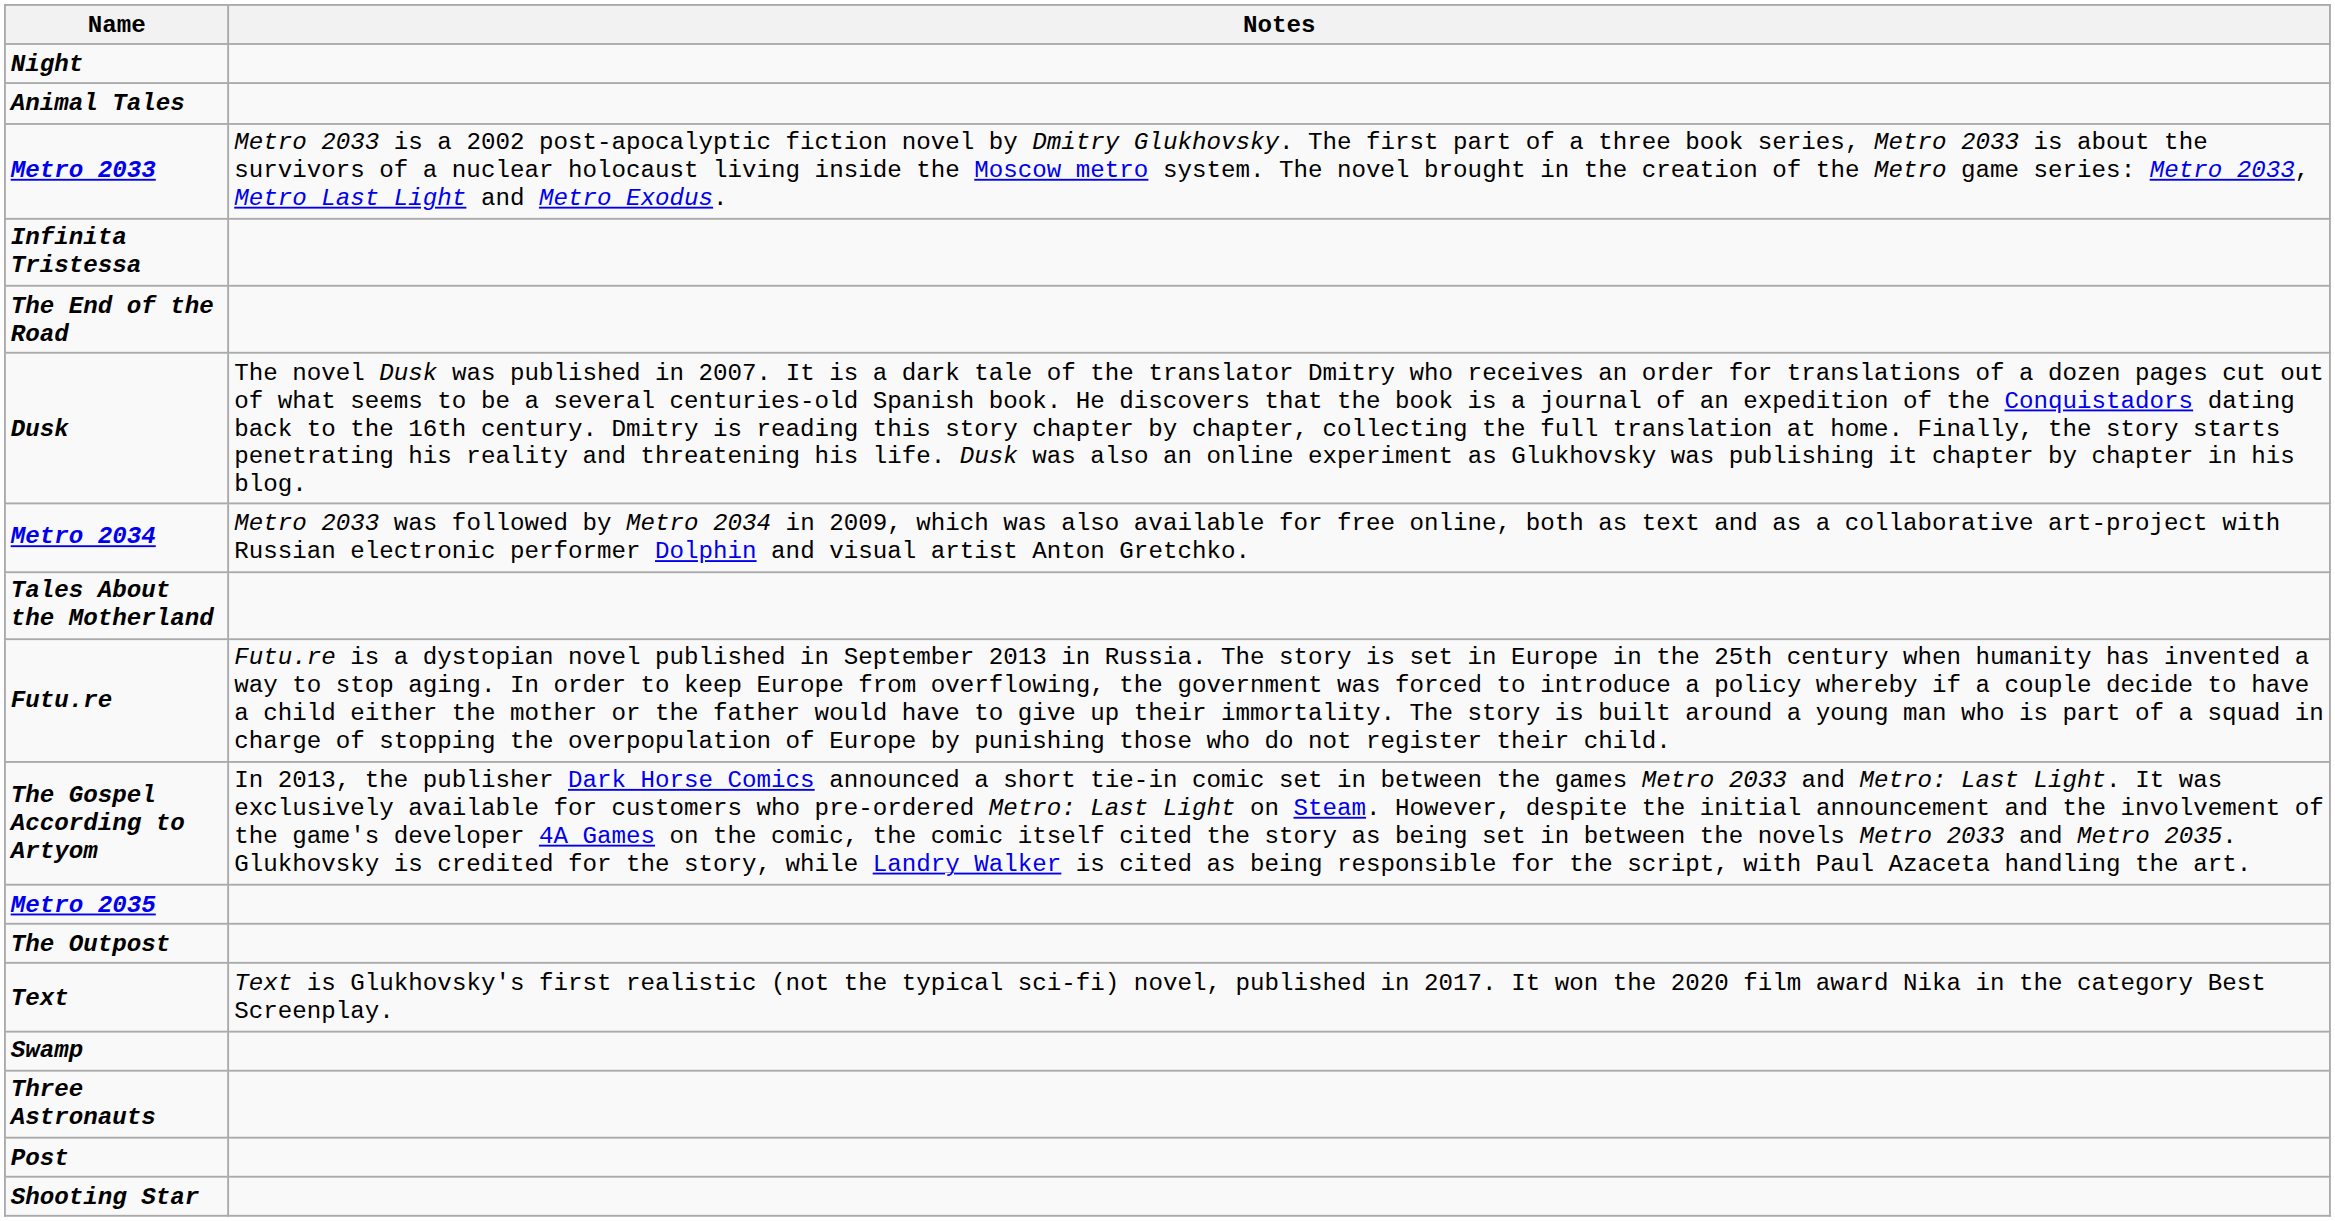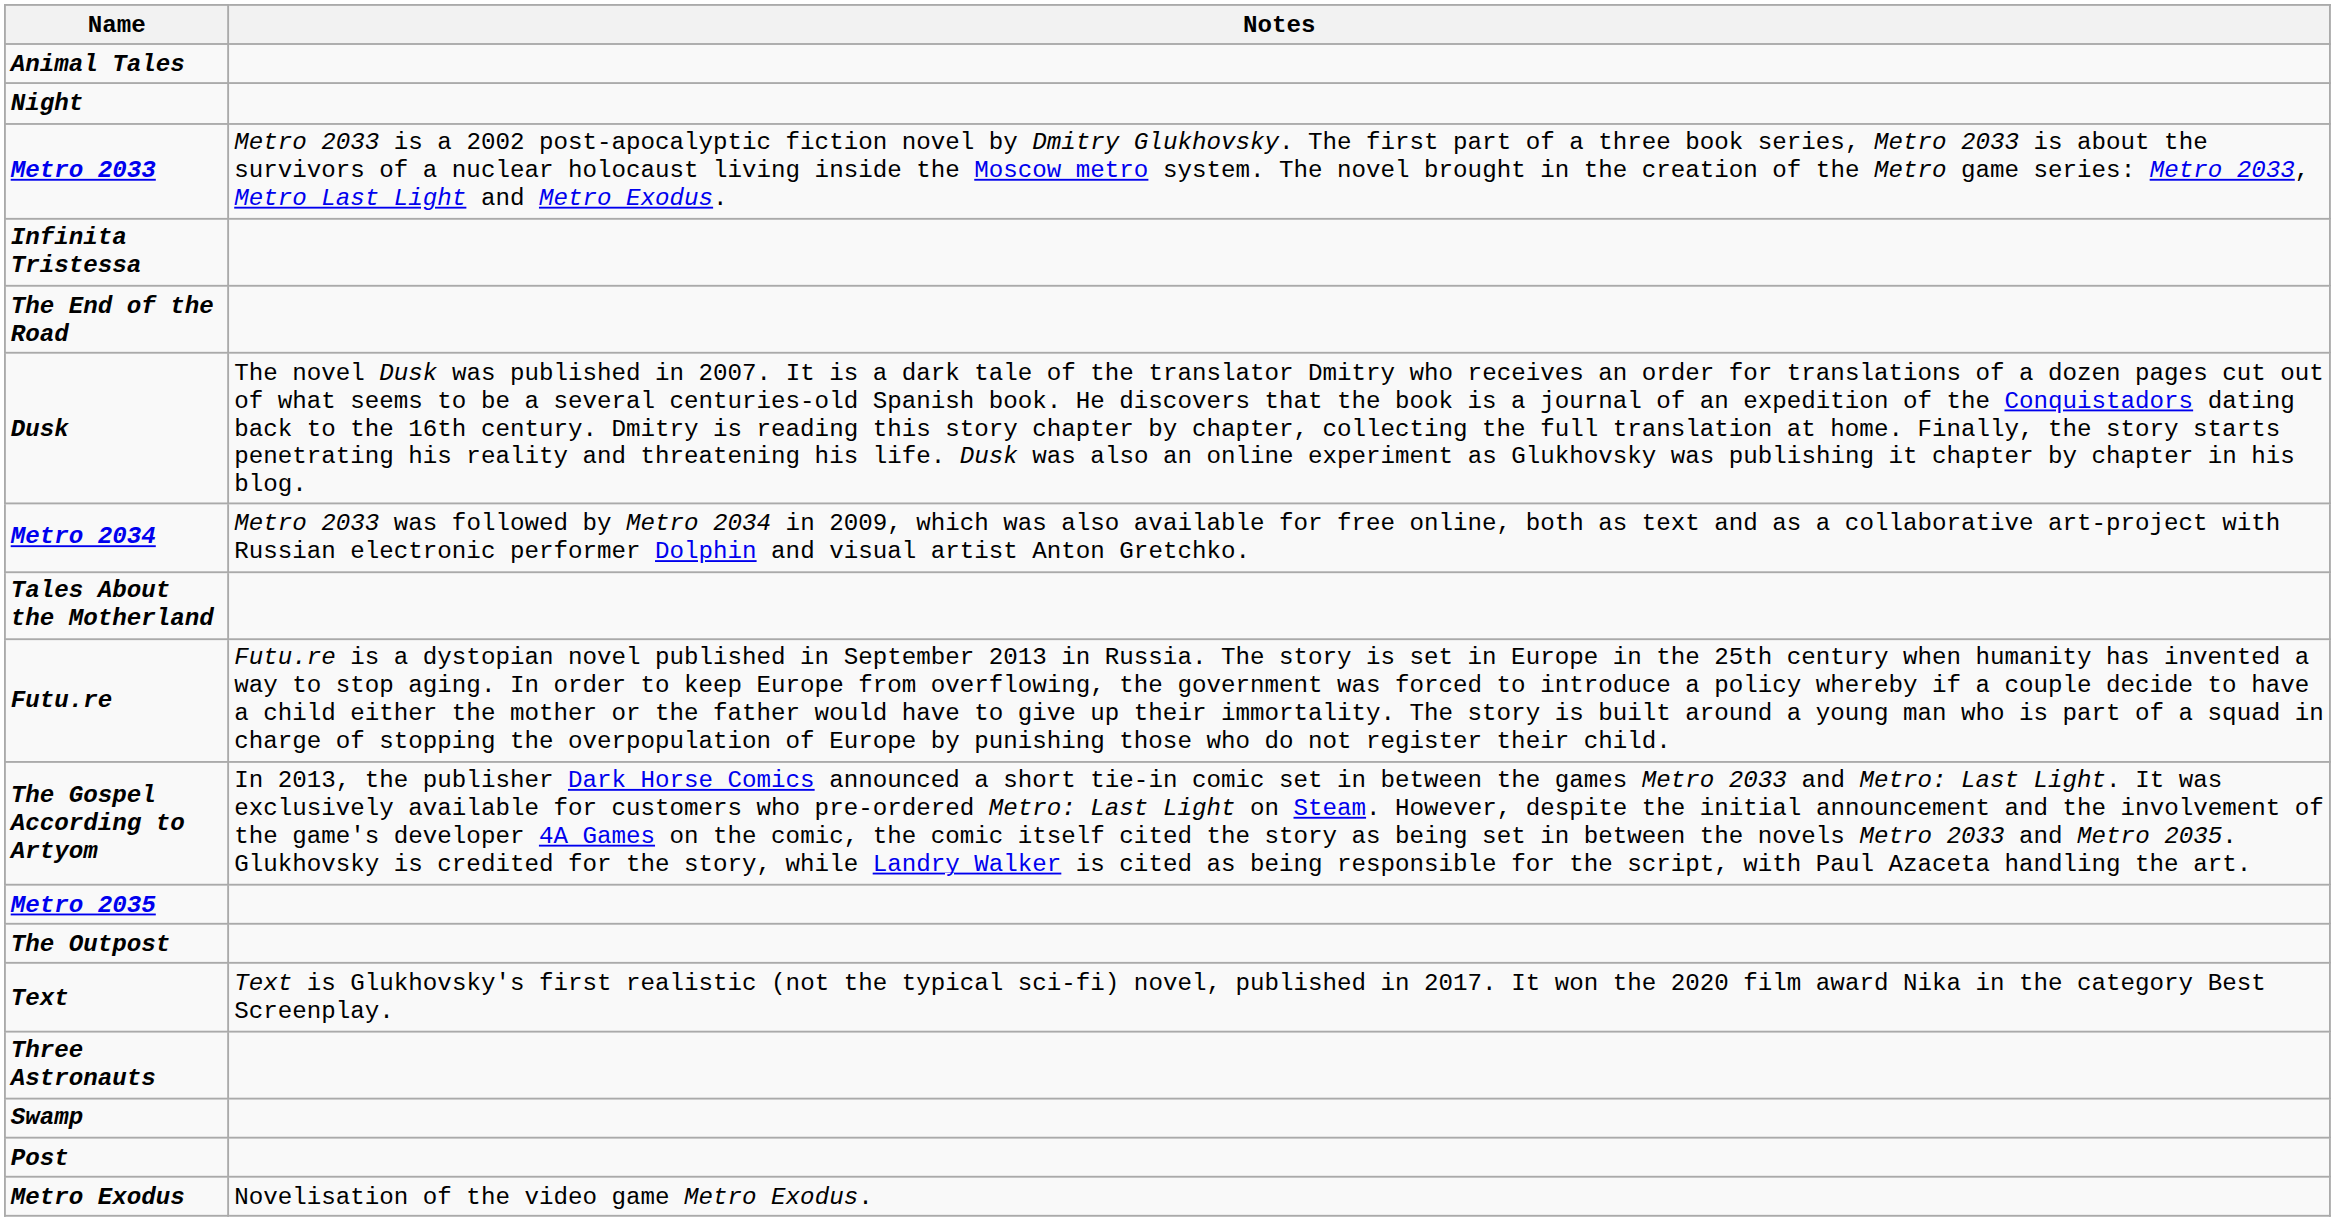 <table class="wikitable">
 <tr>
 <th>Name</th>
 <th>Notes</th>
 </tr>
 <tr>
-<td><strong><em>Night</em></strong></td>
+<td><strong><em>Animal Tales</em></strong></td>
 <td></td>
 </tr>
 <tr>
-<td><strong><em>Animal Tales</em></strong></td>
+<td><strong><em>Night</em></strong></td>
 <td></td>
 </tr>
 <tr>
 <td><strong><em><a href='#'>Metro 2033</a></em></strong></td>
 <td><em>Metro 2033</em> is a 2002 post-apocalyptic fiction novel by <em>Dmitry Glukhovsky</em>. The first part of a three book series, <em>Metro 2033</em> is about the survivors of a nuclear holocaust living inside the <a href='#'>Moscow metro</a> system. The novel brought in the creation of the <em>Metro</em> game series: <em><a href='#'>Metro 2033</a></em>, <em><a href='#'>Metro Last Light</a></em> and <em><a href='#'>Metro Exodus</a></em>.</td>
 </tr>
 <tr>
 <td><strong><em>Infinita Tristessa</em></strong></td>
 <td></td>
 </tr>
 <tr>
 <td><strong><em>The End of the Road</em></strong></td>
 <td></td>
 </tr>
 <tr>
 <td><strong><em>Dusk</em></strong></td>
 <td>The novel <em>Dusk</em> was published in 2007. It is a dark tale of the translator Dmitry who receives an order for translations of a dozen pages cut out of what seems to be a several centuries-old Spanish book. He discovers that the book is a journal of an expedition of the <a href='#'>Conquistadors</a> dating back to the 16th century. Dmitry is reading this story chapter by chapter, collecting the full translation at home. Finally, the story starts penetrating his reality and threatening his life. <em>Dusk</em> was also an online experiment as Glukhovsky was publishing it chapter by chapter in his blog.</td>
 </tr>
 <tr>
 <td><strong><em><a href='#'>Metro 2034</a></em></strong></td>
 <td><em>Metro 2033</em> was followed by <em>Metro 2034</em> in 2009, which was also available for free online, both as text and as a collaborative art-project with Russian electronic performer <a href='#'>Dolphin</a> and visual artist Anton Gretchko.</td>
 </tr>
 <tr>
 <td><strong><em>Tales About the Motherland</em></strong></td>
 <td></td>
 </tr>
 <tr>
 <td><strong><em>Futu.re</em></strong></td>
 <td><em>Futu.re</em> is a dystopian novel published in September 2013 in Russia. The story is set in Europe in the 25th century when humanity has invented a way to stop aging. In order to keep Europe from overflowing, the government was forced to introduce a policy whereby if a couple decide to have a child either the mother or the father would have to give up their immortality. The story is built around a young man who is part of a squad in charge of stopping the overpopulation of Europe by punishing those who do not register their child.</td>
 </tr>
 <tr>
 <td><strong><em>The Gospel According to Artyom</em></strong></td>
 <td>In 2013, the publisher <a href='#'>Dark Horse Comics</a> announced a short tie-in comic set in between the games <em>Metro 2033</em> and <em>Metro: Last Light</em>. It was exclusively available for customers who pre-ordered <em>Metro: Last Light</em> on <a href='#'>Steam</a>. However, despite the initial announcement and the involvement of the game's developer <a href='#'>4A Games</a> on the comic, the comic itself cited the story as being set in between the novels <em>Metro 2033</em> and <em>Metro 2035</em>. Glukhovsky is credited for the story, while <a href='#'>Landry Walker</a> is cited as being responsible for the script, with Paul Azaceta handling the art.</td>
 </tr>
 <tr>
 <td><strong><em><a href='#'>Metro 2035</a></em></strong></td>
 <td></td>
 </tr>
 <tr>
 <td><strong><em>The Outpost</em></strong></td>
 <td></td>
 </tr>
 <tr>
 <td><strong><em>Text</em></strong></td>
 <td><em>Text</em> is Glukhovsky's first realistic (not the typical sci-fi) novel, published in 2017. It won the 2020 film award Nika in the category Best Screenplay.</td>
 </tr>
 <tr>
-<td><strong><em>Swamp</em></strong></td>
+<td><strong><em>Three Astronauts</em></strong></td>
 <td></td>
 </tr>
 <tr>
-<td><strong><em>Three Astronauts</em></strong></td>
+<td><strong><em>Swamp</em></strong></td>
 <td></td>
 </tr>
 <tr>
 <td><strong><em>Post</em></strong></td>
 <td></td>
 </tr>
 <tr>
-<td><strong><em>Shooting Star</em></strong></td>
-<td></td>
+<td><strong><em>Metro Exodus</em></strong></td>
+<td>Novelisation of the video game <em>Metro Exodus</em>.</td>
 </tr>
 </table>
